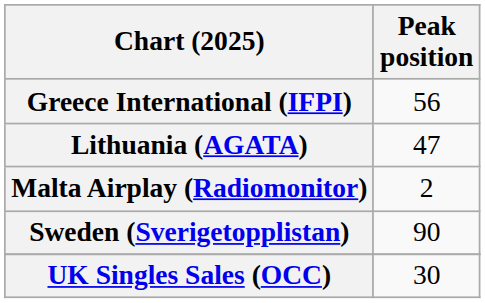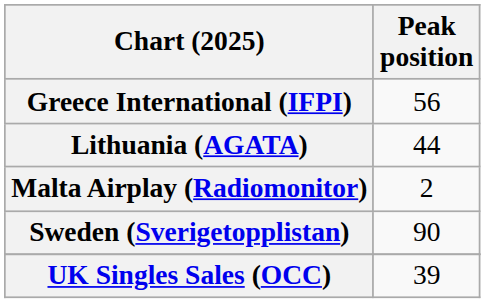 <table class="wikitable sortable plainrowheaders" style="text-align:center">
 <tr>
 <th scope="col">Chart (2025)</th>
 <th scope="col">Peak<br>position</th>
 </tr>
 <tr>
 <th scope="row">Greece International (<a href='#'>IFPI</a>)</th>
 <td>56</td>
 </tr>
 <tr>
 <th scope="row">Lithuania (<a href='#'>AGATA</a>)</th>
-<td>47</td>
+<td>44</td>
 </tr>
 <tr>
 <th scope="row">Malta Airplay (<a href='#'>Radiomonitor</a>)</th>
 <td>2</td>
 </tr>
 <tr>
 <th scope="row">Sweden (<a href='#'>Sverigetopplistan</a>)</th>
 <td>90</td>
 </tr>
 <tr>
 </tr>
 <tr>
 </tr>
 <tr>
 <th scope="row"><a href='#'>UK Singles Sales</a> (<a href='#'>OCC</a>)</th>
-<td>30</td>
+<td>39</td>
 </tr>
 </table>
